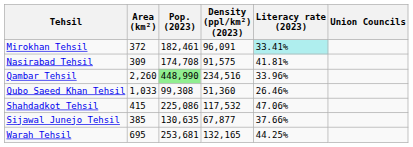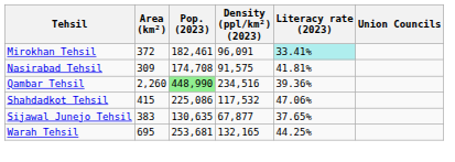 <table class="wikitable sortable static-row-numbers static-row-header-hash">
 <tr>
 <th>Tehsil</th>
 <th>Area<br>(km²)</th>
 <th>Pop.<br>(2023)</th>
 <th>Density<br>(ppl/km²)<br>(2023)</th>
 <th>Literacy rate<br>(2023)</th>
 <th>Union Councils</th>
 </tr>
 <tr>
 <td><a href='#'>Mirokhan Tehsil</a></td>
 <td>372</td>
 <td>182,461</td>
 <td>96,091</td>
 <td style="background: paleturquoise;">33.41%</td>
 <td></td>
 </tr>
 <tr>
 <td><a href='#'>Nasirabad Tehsil</a></td>
 <td>309</td>
 <td>174,708</td>
 <td>91,575</td>
 <td>41.81%</td>
 <td></td>
 </tr>
 <tr>
 <td><a href='#'>Qambar Tehsil</a></td>
 <td>2,260</td>
 <td style="background: lightgreen;">448,990</td>
 <td>234,516</td>
-<td>33.96%</td>
-<td></td>
-</tr>
-<tr>
-<td><a href='#'>Qubo Saeed Khan Tehsil</a></td>
-<td>1,033</td>
-<td>99,308</td>
-<td>51,360</td>
-<td>26.46%</td>
+<td>39.36%</td>
 <td></td>
 </tr>
 <tr>
 <td><a href='#'>Shahdadkot Tehsil</a></td>
 <td>415</td>
 <td>225,086</td>
 <td>117,532</td>
 <td>47.06%</td>
 <td></td>
 </tr>
 <tr>
 <td><a href='#'>Sijawal Junejo Tehsil</a></td>
-<td>385</td>
+<td>383</td>
 <td>130,635</td>
 <td>67,877</td>
-<td>37.66%</td>
+<td>37.65%</td>
 <td></td>
 </tr>
 <tr>
 <td><a href='#'>Warah Tehsil</a></td>
 <td>695</td>
 <td>253,681</td>
 <td>132,165</td>
 <td>44.25%</td>
 <td></td>
 </tr>
 </table>
